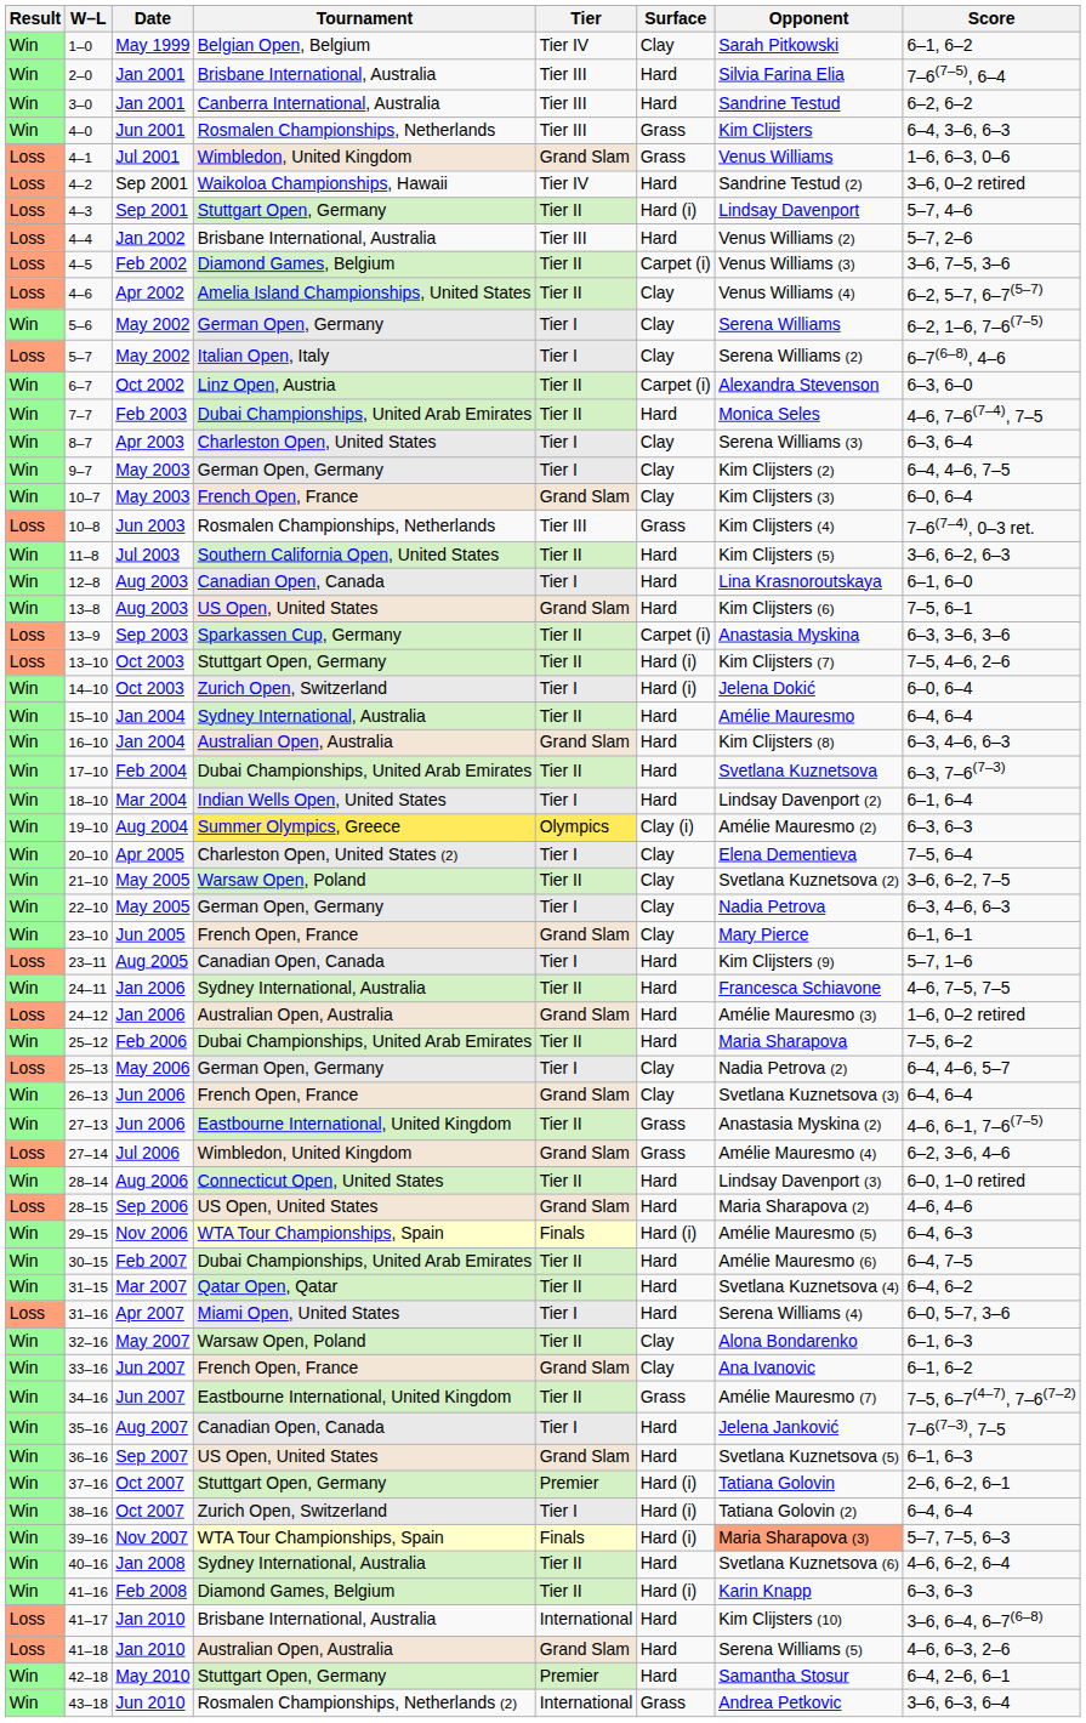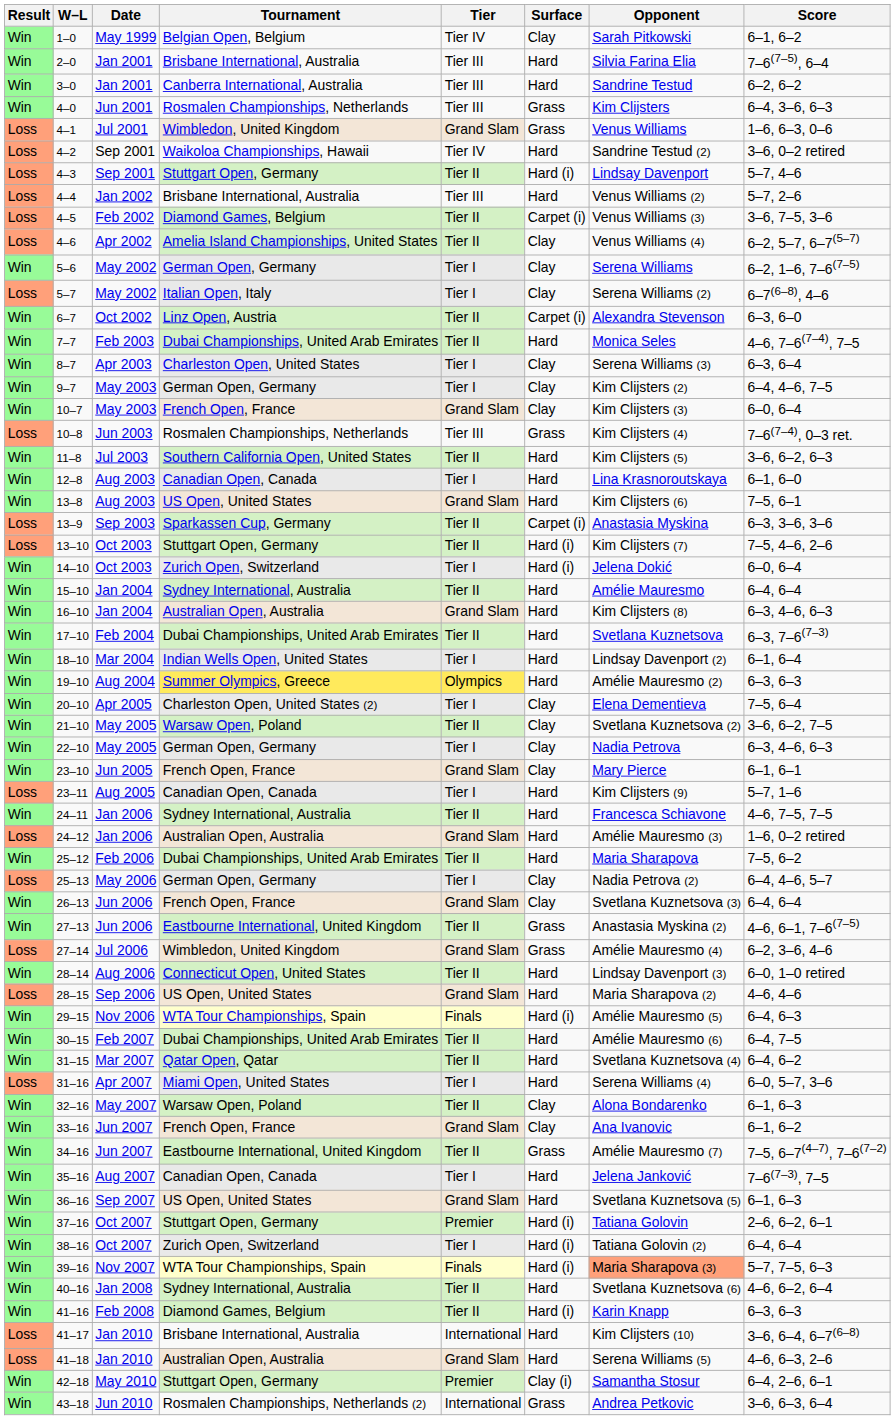 <table class="sortable wikitable">
 <tr>
 <th>Result</th>
 <th class="unsortable">W–L</th>
 <th>Date</th>
 <th>Tournament</th>
 <th>Tier</th>
 <th>Surface</th>
 <th>Opponent</th>
 <th class="unsortable">Score</th>
 </tr>
 <tr>
 <td style="background:#98fb98;">Win</td>
 <td><small>1–0</small></td>
 <td><a href='#'>May 1999</a></td>
 <td><a href='#'>Belgian Open</a>, Belgium</td>
 <td>Tier IV</td>
 <td>Clay</td>
 <td> <a href='#'>Sarah Pitkowski</a></td>
 <td>6–1, 6–2</td>
 </tr>
 <tr>
 <td style="background:#98fb98;">Win</td>
 <td><small>2–0</small></td>
 <td><a href='#'>Jan 2001</a></td>
 <td><a href='#'>Brisbane International</a>, Australia</td>
 <td>Tier III</td>
 <td>Hard</td>
 <td> <a href='#'>Silvia Farina Elia</a></td>
 <td>7–6<sup>(7–5)</sup>, 6–4</td>
 </tr>
 <tr>
 <td style="background:#98fb98;">Win</td>
 <td><small>3–0</small></td>
 <td><a href='#'>Jan 2001</a></td>
 <td><a href='#'>Canberra International</a>, Australia</td>
 <td>Tier III</td>
 <td>Hard</td>
 <td> <a href='#'>Sandrine Testud</a></td>
 <td>6–2, 6–2</td>
 </tr>
 <tr>
 <td style="background:#98fb98;">Win</td>
 <td><small>4–0</small></td>
 <td><a href='#'>Jun 2001</a></td>
 <td><a href='#'>Rosmalen Championships</a>, Netherlands</td>
 <td>Tier III</td>
 <td>Grass</td>
 <td> <a href='#'>Kim Clijsters</a></td>
 <td>6–4, 3–6, 6–3</td>
 </tr>
 <tr>
 <td style="background:#ffa07a;">Loss</td>
 <td><small>4–1</small></td>
 <td><a href='#'>Jul 2001</a></td>
 <td bgcolor="#f3e6d7"><a href='#'>Wimbledon</a>, United Kingdom</td>
 <td bgcolor="#f3e6d7">Grand Slam</td>
 <td>Grass</td>
 <td> <a href='#'>Venus Williams</a></td>
 <td>1–6, 6–3, 0–6</td>
 </tr>
 <tr>
 <td style="background:#ffa07a;">Loss</td>
 <td><small>4–2</small></td>
 <td>Sep 2001</td>
 <td><a href='#'>Waikoloa Championships</a>, Hawaii</td>
 <td>Tier IV</td>
 <td>Hard</td>
 <td> Sandrine Testud <small>(2)</small></td>
 <td>3–6, 0–2 retired</td>
 </tr>
 <tr>
 <td style="background:#ffa07a;">Loss</td>
 <td><small>4–3</small></td>
 <td><a href='#'>Sep 2001</a></td>
 <td bgcolor="#d4f1c5"><a href='#'>Stuttgart Open</a>, Germany</td>
 <td bgcolor="#d4f1c5">Tier II</td>
 <td>Hard (i)</td>
 <td> <a href='#'>Lindsay Davenport</a></td>
 <td>5–7, 4–6</td>
 </tr>
 <tr>
 <td style="background:#ffa07a;">Loss</td>
 <td><small>4–4</small></td>
 <td><a href='#'>Jan 2002</a></td>
 <td>Brisbane International, Australia</td>
 <td>Tier III</td>
 <td>Hard</td>
 <td> Venus Williams <small>(2)</small></td>
 <td>5–7, 2–6</td>
 </tr>
 <tr>
 <td style="background:#ffa07a;">Loss</td>
 <td><small>4–5</small></td>
 <td><a href='#'>Feb 2002</a></td>
 <td bgcolor=#d4f1c5><a href='#'>Diamond Games</a>, Belgium</td>
 <td bgcolor="#d4f1c5">Tier II</td>
 <td>Carpet (i)</td>
 <td> Venus Williams <small>(3)</small></td>
 <td>3–6, 7–5, 3–6</td>
 </tr>
 <tr>
 <td style="background:#ffa07a;">Loss</td>
 <td><small>4–6</small></td>
 <td><a href='#'>Apr 2002</a></td>
 <td bgcolor=#d4f1c5><a href='#'>Amelia Island Championships</a>, United States</td>
 <td bgcolor="#d4f1c5">Tier II</td>
 <td>Clay</td>
 <td> Venus Williams <small>(4)</small></td>
 <td>6–2, 5–7, 6–7<sup>(5–7)</sup></td>
 </tr>
 <tr>
 <td style="background:#98fb98;">Win</td>
 <td><small>5–6</small></td>
 <td><a href='#'>May 2002</a></td>
 <td bgcolor="#e9e9e9"><a href='#'>German Open</a>, Germany</td>
 <td bgcolor="#e9e9e9">Tier I</td>
 <td>Clay</td>
 <td> <a href='#'>Serena Williams</a></td>
 <td>6–2, 1–6, 7–6<sup>(7–5)</sup></td>
 </tr>
 <tr>
 <td style="background:#ffa07a;">Loss</td>
 <td><small>5–7</small></td>
 <td><a href='#'>May 2002</a></td>
 <td bgcolor="#e9e9e9"><a href='#'>Italian Open</a>, Italy</td>
 <td bgcolor="#e9e9e9">Tier I</td>
 <td>Clay</td>
 <td> Serena Williams <small>(2)</small></td>
 <td>6–7<sup>(6–8)</sup>, 4–6</td>
 </tr>
 <tr>
 <td style="background:#98fb98;">Win</td>
 <td><small>6–7</small></td>
 <td><a href='#'>Oct 2002</a></td>
 <td bgcolor=#d4f1c5><a href='#'>Linz Open</a>, Austria</td>
 <td bgcolor=#d4f1c5>Tier II</td>
 <td>Carpet (i)</td>
 <td> <a href='#'>Alexandra Stevenson</a></td>
 <td>6–3, 6–0</td>
 </tr>
 <tr>
 <td style="background:#98fb98;">Win</td>
 <td><small>7–7</small></td>
 <td><a href='#'>Feb 2003</a></td>
 <td bgcolor=#d4f1c5><a href='#'>Dubai Championships</a>, United Arab Emirates</td>
 <td bgcolor=#d4f1c5>Tier II</td>
 <td>Hard</td>
 <td> <a href='#'>Monica Seles</a></td>
 <td>4–6, 7–6<sup>(7–4)</sup>, 7–5</td>
 </tr>
 <tr>
 <td style="background:#98fb98;">Win</td>
 <td><small>8–7</small></td>
 <td><a href='#'>Apr 2003</a></td>
 <td bgcolor="#e9e9e9"><a href='#'>Charleston Open</a>, United States</td>
 <td bgcolor="#e9e9e9">Tier I</td>
 <td>Clay</td>
 <td> Serena Williams <small>(3)</small></td>
 <td>6–3, 6–4</td>
 </tr>
 <tr>
 <td style="background:#98fb98;">Win</td>
 <td><small>9–7</small></td>
 <td><a href='#'>May 2003</a></td>
 <td bgcolor="#e9e9e9">German Open, Germany </td>
 <td bgcolor="#e9e9e9">Tier I</td>
 <td>Clay</td>
 <td> Kim Clijsters <small>(2)</small></td>
 <td>6–4, 4–6, 7–5</td>
 </tr>
 <tr>
 <td style="background:#98fb98;">Win</td>
 <td><small>10–7</small></td>
 <td><a href='#'>May 2003</a></td>
 <td bgcolor="#f3e6d7"><a href='#'>French Open</a>, France</td>
 <td bgcolor="#f3e6d7">Grand Slam</td>
 <td>Clay</td>
 <td> Kim Clijsters <small>(3)</small></td>
 <td>6–0, 6–4</td>
 </tr>
 <tr>
 <td style="background:#ffa07a;">Loss</td>
 <td><small>10–8</small></td>
 <td><a href='#'>Jun 2003</a></td>
 <td>Rosmalen Championships, Netherlands</td>
 <td>Tier III</td>
 <td>Grass</td>
 <td> Kim Clijsters <small>(4)</small></td>
 <td>7–6<sup>(7–4)</sup>, 0–3 ret.</td>
 </tr>
 <tr>
 <td style="background:#98fb98;">Win</td>
 <td><small>11–8</small></td>
 <td><a href='#'>Jul 2003</a></td>
 <td bgcolor=#d4f1c5><a href='#'>Southern California Open</a>, United States</td>
 <td bgcolor=#d4f1c5>Tier II</td>
 <td>Hard</td>
 <td> Kim Clijsters <small>(5)</small></td>
 <td>3–6, 6–2, 6–3</td>
 </tr>
 <tr>
 <td style="background:#98fb98;">Win</td>
 <td><small>12–8</small></td>
 <td><a href='#'>Aug 2003</a></td>
 <td bgcolor="#e9e9e9"><a href='#'>Canadian Open</a>, Canada</td>
 <td bgcolor="#e9e9e9">Tier I</td>
 <td>Hard</td>
 <td> <a href='#'>Lina Krasnoroutskaya</a></td>
 <td>6–1, 6–0</td>
 </tr>
 <tr>
 <td style="background:#98fb98;">Win</td>
 <td><small>13–8</small></td>
 <td><a href='#'>Aug 2003</a></td>
 <td bgcolor="#f3e6d7"><a href='#'>US Open</a>, United States</td>
 <td bgcolor="#f3e6d7">Grand Slam</td>
 <td>Hard</td>
 <td> Kim Clijsters <small>(6)</small></td>
 <td>7–5, 6–1</td>
 </tr>
 <tr>
 <td style="background:#ffa07a;">Loss</td>
 <td><small>13–9</small></td>
 <td><a href='#'>Sep 2003</a></td>
 <td bgcolor=#d4f1c5><a href='#'>Sparkassen Cup</a>, Germany</td>
 <td bgcolor=#d4f1c5>Tier II</td>
 <td>Carpet (i)</td>
 <td> <a href='#'>Anastasia Myskina</a></td>
 <td>6–3, 3–6, 3–6</td>
 </tr>
 <tr>
 <td style="background:#ffa07a;">Loss</td>
 <td><small>13–10</small></td>
 <td><a href='#'>Oct 2003</a></td>
 <td bgcolor=#d4f1c5>Stuttgart Open, Germany</td>
 <td bgcolor=#d4f1c5>Tier II</td>
 <td>Hard (i)</td>
 <td> Kim Clijsters <small>(7)</small></td>
 <td>7–5, 4–6, 2–6</td>
 </tr>
 <tr>
 <td style="background:#98fb98;">Win</td>
 <td><small>14–10</small></td>
 <td><a href='#'>Oct 2003</a></td>
 <td bgcolor="#e9e9e9"><a href='#'>Zurich Open</a>, Switzerland</td>
 <td bgcolor="#e9e9e9">Tier I</td>
 <td>Hard (i)</td>
 <td> <a href='#'>Jelena Dokić</a></td>
 <td>6–0, 6–4</td>
 </tr>
 <tr>
 <td style="background:#98fb98;">Win</td>
 <td><small>15–10</small></td>
 <td><a href='#'>Jan 2004</a></td>
 <td bgcolor=#d4f1c5><a href='#'>Sydney International</a>, Australia</td>
 <td bgcolor=#d4f1c5>Tier II</td>
 <td>Hard</td>
 <td> <a href='#'>Amélie Mauresmo</a></td>
 <td>6–4, 6–4</td>
 </tr>
 <tr>
 <td style="background:#98fb98;">Win</td>
 <td><small>16–10</small></td>
 <td><a href='#'>Jan 2004</a></td>
 <td bgcolor="#f3e6d7"><a href='#'>Australian Open</a>, Australia</td>
 <td bgcolor="#f3e6d7">Grand Slam</td>
 <td>Hard</td>
 <td> Kim Clijsters <small>(8)</small></td>
 <td>6–3, 4–6, 6–3</td>
 </tr>
 <tr>
 <td style="background:#98fb98;">Win</td>
 <td><small>17–10</small></td>
 <td><a href='#'>Feb 2004</a></td>
 <td bgcolor=#d4f1c5>Dubai Championships, United Arab Emirates </td>
 <td bgcolor=#d4f1c5>Tier II</td>
 <td>Hard</td>
 <td> <a href='#'>Svetlana Kuznetsova</a></td>
 <td>6–3, 7–6<sup>(7–3)</sup></td>
 </tr>
 <tr>
 <td style="background:#98fb98;">Win</td>
 <td><small>18–10</small></td>
 <td><a href='#'>Mar 2004</a></td>
 <td bgcolor="#e9e9e9"><a href='#'>Indian Wells Open</a>, United States</td>
 <td bgcolor="#e9e9e9">Tier I</td>
 <td>Hard</td>
 <td> Lindsay Davenport <small>(2)</small></td>
 <td>6–1, 6–4</td>
 </tr>
 <tr>
 <td style="background:#98fb98;">Win</td>
 <td><small>19–10</small></td>
 <td><a href='#'>Aug 2004</a></td>
 <td bgcolor=#FFEA5C><a href='#'>Summer Olympics</a>, Greece</td>
 <td bgcolor=#FFEA5C>Olympics</td>
-<td>Clay (i)</td>
+<td>Hard</td>
 <td> Amélie Mauresmo <small>(2)</small></td>
 <td>6–3, 6–3</td>
 </tr>
 <tr>
 <td style="background:#98fb98;">Win</td>
 <td><small>20–10</small></td>
 <td><a href='#'>Apr 2005</a></td>
 <td bgcolor="#e9e9e9">Charleston Open, United States <small>(2)</small></td>
 <td bgcolor="#e9e9e9">Tier I</td>
 <td>Clay</td>
 <td> <a href='#'>Elena Dementieva</a></td>
 <td>7–5, 6–4</td>
 </tr>
 <tr>
 <td style="background:#98fb98;">Win</td>
 <td><small>21–10</small></td>
 <td><a href='#'>May 2005</a></td>
 <td bgcolor=#d4f1c5><a href='#'>Warsaw Open</a>, Poland</td>
 <td bgcolor=#d4f1c5>Tier II</td>
 <td>Clay</td>
 <td> Svetlana Kuznetsova <small>(2)</small></td>
 <td>3–6, 6–2, 7–5</td>
 </tr>
 <tr>
 <td style="background:#98fb98;">Win</td>
 <td><small>22–10</small></td>
 <td><a href='#'>May 2005</a></td>
 <td bgcolor="#e9e9e9">German Open, Germany </td>
 <td bgcolor="#e9e9e9">Tier I</td>
 <td>Clay</td>
 <td> <a href='#'>Nadia Petrova</a></td>
 <td>6–3, 4–6, 6–3</td>
 </tr>
 <tr>
 <td style="background:#98fb98;">Win</td>
 <td><small>23–10</small></td>
 <td><a href='#'>Jun 2005</a></td>
 <td bgcolor="#f3e6d7">French Open, France </td>
 <td bgcolor="#f3e6d7">Grand Slam</td>
 <td>Clay</td>
 <td> <a href='#'>Mary Pierce</a></td>
 <td>6–1, 6–1</td>
 </tr>
 <tr>
 <td style="background:#ffa07a;">Loss</td>
 <td><small>23–11</small></td>
 <td><a href='#'>Aug 2005</a></td>
 <td bgcolor="#e9e9e9">Canadian Open, Canada</td>
 <td bgcolor="#e9e9e9">Tier I</td>
 <td>Hard</td>
 <td> Kim Clijsters <small>(9)</small></td>
 <td>5–7, 1–6</td>
 </tr>
 <tr>
 <td style="background:#98fb98;">Win</td>
 <td><small>24–11</small></td>
 <td><a href='#'>Jan 2006</a></td>
 <td bgcolor=#d4f1c5>Sydney International, Australia </td>
 <td bgcolor=#d4f1c5>Tier II</td>
 <td>Hard</td>
 <td> <a href='#'>Francesca Schiavone</a></td>
 <td>4–6, 7–5, 7–5</td>
 </tr>
 <tr>
 <td style="background:#ffa07a;">Loss</td>
 <td><small>24–12</small></td>
 <td><a href='#'>Jan 2006</a></td>
 <td bgcolor="#f3e6d7">Australian Open, Australia</td>
 <td bgcolor="#f3e6d7">Grand Slam</td>
 <td>Hard</td>
 <td> Amélie Mauresmo <small>(3)</small></td>
 <td>1–6, 0–2 retired</td>
 </tr>
 <tr>
 <td style="background:#98fb98;">Win</td>
 <td><small>25–12</small></td>
 <td><a href='#'>Feb 2006</a></td>
 <td bgcolor=#d4f1c5>Dubai Championships, United Arab Emirates </td>
 <td bgcolor=#d4f1c5>Tier II</td>
 <td>Hard</td>
 <td> <a href='#'>Maria Sharapova</a></td>
 <td>7–5, 6–2</td>
 </tr>
 <tr>
 <td style="background:#ffa07a;">Loss</td>
 <td><small>25–13</small></td>
 <td><a href='#'>May 2006</a></td>
 <td bgcolor="#e9e9e9">German Open, Germany</td>
 <td bgcolor="#e9e9e9">Tier I</td>
 <td>Clay</td>
 <td> Nadia Petrova <small>(2)</small></td>
 <td>6–4, 4–6, 5–7</td>
 </tr>
 <tr>
 <td style="background:#98fb98;">Win</td>
 <td><small>26–13</small></td>
 <td><a href='#'>Jun 2006</a></td>
 <td bgcolor="#f3e6d7">French Open, France </td>
 <td bgcolor="#f3e6d7">Grand Slam</td>
 <td>Clay</td>
 <td> Svetlana Kuznetsova <small>(3)</small></td>
 <td>6–4, 6–4</td>
 </tr>
 <tr>
 <td style="background:#98fb98;">Win</td>
 <td><small>27–13</small></td>
 <td><a href='#'>Jun 2006</a></td>
 <td bgcolor=#d4f1c5><a href='#'>Eastbourne International</a>, United Kingdom</td>
 <td bgcolor=#d4f1c5>Tier II</td>
 <td>Grass</td>
 <td> Anastasia Myskina <small>(2)</small></td>
 <td>4–6, 6–1, 7–6<sup>(7–5)</sup></td>
 </tr>
 <tr>
 <td style="background:#ffa07a;">Loss</td>
 <td><small>27–14</small></td>
 <td><a href='#'>Jul 2006</a></td>
 <td bgcolor="#f3e6d7">Wimbledon, United Kingdom</td>
 <td bgcolor="#f3e6d7">Grand Slam</td>
 <td>Grass</td>
 <td> Amélie Mauresmo <small>(4)</small></td>
 <td>6–2, 3–6, 4–6</td>
 </tr>
 <tr>
 <td style="background:#98fb98;">Win</td>
 <td><small>28–14</small></td>
 <td><a href='#'>Aug 2006</a></td>
 <td bgcolor=#d4f1c5><a href='#'>Connecticut Open</a>, United States</td>
 <td bgcolor=#d4f1c5>Tier II</td>
 <td>Hard</td>
 <td> Lindsay Davenport <small>(3)</small></td>
 <td>6–0, 1–0 retired</td>
 </tr>
 <tr>
 <td style="background:#ffa07a;">Loss</td>
 <td><small>28–15</small></td>
 <td><a href='#'>Sep 2006</a></td>
 <td bgcolor="#f3e6d7">US Open, United States</td>
 <td bgcolor="#f3e6d7">Grand Slam</td>
 <td>Hard</td>
 <td> Maria Sharapova <small>(2)</small></td>
 <td>4–6, 4–6</td>
 </tr>
 <tr>
 <td style="background:#98FB98;">Win</td>
 <td><small>29–15</small></td>
 <td><a href='#'>Nov 2006</a></td>
 <td bgcolor="#ffffcc"><a href='#'>WTA Tour Championships</a>, Spain</td>
 <td bgcolor="#ffffcc">Finals</td>
 <td>Hard (i)</td>
 <td> Amélie Mauresmo <small>(5)</small></td>
 <td>6–4, 6–3</td>
 </tr>
 <tr>
 <td style="background:#98FB98;">Win</td>
 <td><small>30–15</small></td>
 <td><a href='#'>Feb 2007</a></td>
 <td bgcolor=#d4f1c5>Dubai Championships, United Arab Emirates </td>
 <td bgcolor=#d4f1c5>Tier II</td>
 <td>Hard</td>
 <td> Amélie Mauresmo <small>(6)</small></td>
 <td>6–4, 7–5</td>
 </tr>
 <tr>
 <td style="background:#98FB98;">Win</td>
 <td><small>31–15</small></td>
 <td><a href='#'>Mar 2007</a></td>
 <td bgcolor=#d4f1c5><a href='#'>Qatar Open</a>, Qatar</td>
 <td bgcolor=#d4f1c5>Tier II</td>
 <td>Hard</td>
 <td> Svetlana Kuznetsova <small>(4)</small></td>
 <td>6–4, 6–2</td>
 </tr>
 <tr>
 <td style="background:#ffa07a;">Loss</td>
 <td><small>31–16</small></td>
 <td><a href='#'>Apr 2007</a></td>
 <td bgcolor="#e9e9e9"><a href='#'>Miami Open</a>, United States</td>
 <td bgcolor="#e9e9e9">Tier I</td>
 <td>Hard</td>
 <td> Serena Williams <small>(4)</small></td>
 <td>6–0, 5–7, 3–6</td>
 </tr>
 <tr>
 <td style="background:#98FB98;">Win</td>
 <td><small>32–16</small></td>
 <td><a href='#'>May 2007</a></td>
 <td bgcolor=#d4f1c5>Warsaw Open, Poland </td>
 <td bgcolor=#d4f1c5>Tier II</td>
 <td>Clay</td>
 <td> <a href='#'>Alona Bondarenko</a></td>
 <td>6–1, 6–3</td>
 </tr>
 <tr>
 <td style="background:#98fb98;">Win</td>
 <td><small>33–16</small></td>
 <td><a href='#'>Jun 2007</a></td>
 <td bgcolor="#f3e6d7">French Open, France </td>
 <td bgcolor="#f3e6d7">Grand Slam</td>
 <td>Clay</td>
 <td> <a href='#'>Ana Ivanovic</a></td>
 <td>6–1, 6–2</td>
 </tr>
 <tr>
 <td style="background:#98fb98;">Win</td>
 <td><small>34–16</small></td>
 <td><a href='#'>Jun 2007</a></td>
 <td bgcolor=#d4f1c5>Eastbourne International, United Kingdom </td>
 <td bgcolor=#d4f1c5>Tier II</td>
 <td>Grass</td>
 <td> Amélie Mauresmo <small>(7)</small></td>
 <td>7–5, 6–7<sup>(4–7)</sup>, 7–6<sup>(7–2)</sup></td>
 </tr>
 <tr>
 <td style="background:#98fb98;">Win</td>
 <td><small>35–16</small></td>
 <td><a href='#'>Aug 2007</a></td>
 <td bgcolor="#e9e9e9">Canadian Open, Canada </td>
 <td bgcolor="#e9e9e9">Tier I</td>
 <td>Hard</td>
 <td> <a href='#'>Jelena Janković</a></td>
 <td>7–6<sup>(7–3)</sup>, 7–5</td>
 </tr>
 <tr>
 <td style="background:#98fb98;">Win</td>
 <td><small>36–16</small></td>
 <td><a href='#'>Sep 2007</a></td>
 <td bgcolor="#f3e6d7">US Open, United States </td>
 <td bgcolor="#f3e6d7">Grand Slam</td>
 <td>Hard</td>
 <td> Svetlana Kuznetsova <small>(5)</small></td>
 <td>6–1, 6–3</td>
 </tr>
 <tr>
 <td style="background:#98fb98;">Win</td>
 <td><small>37–16</small></td>
 <td><a href='#'>Oct 2007</a></td>
 <td bgcolor=#d4f1c5>Stuttgart Open, Germany </td>
 <td bgcolor=#d4f1c5>Premier</td>
 <td>Hard (i)</td>
 <td> <a href='#'>Tatiana Golovin</a></td>
 <td>2–6, 6–2, 6–1</td>
 </tr>
 <tr>
 <td style="background:#98fb98;">Win</td>
 <td><small>38–16</small></td>
 <td><a href='#'>Oct 2007</a></td>
 <td bgcolor="#e9e9e9">Zurich Open, Switzerland </td>
 <td bgcolor="#e9e9e9">Tier I</td>
 <td>Hard (i)</td>
 <td> Tatiana Golovin <small>(2)</small></td>
 <td>6–4, 6–4</td>
 </tr>
 <tr>
 <td style="background:#98FB98;">Win</td>
 <td><small>39–16</small></td>
 <td><a href='#'>Nov 2007</a></td>
 <td bgcolor="#ffffcc">WTA Tour Championships, Spain </td>
 <td bgcolor="#ffffcc">Finals</td>
 <td>Hard (i)</td>
 <td style="background: lightsalmon;"> Maria Sharapova <small>(3)</small></td>
 <td>5–7, 7–5, 6–3</td>
 </tr>
 <tr>
 <td style="background:#98fb98;">Win</td>
 <td><small>40–16</small></td>
 <td><a href='#'>Jan 2008</a></td>
 <td bgcolor=#d4f1c5>Sydney International, Australia </td>
 <td bgcolor=#d4f1c5>Tier II</td>
 <td>Hard</td>
 <td> Svetlana Kuznetsova <small>(6)</small></td>
 <td>4–6, 6–2, 6–4</td>
 </tr>
 <tr>
 <td style="background:#98fb98;">Win</td>
 <td><small>41–16</small></td>
 <td><a href='#'>Feb 2008</a></td>
 <td bgcolor=#d4f1c5>Diamond Games, Belgium</td>
 <td bgcolor=#d4f1c5>Tier II</td>
 <td>Hard (i)</td>
 <td> <a href='#'>Karin Knapp</a></td>
 <td>6–3, 6–3</td>
 </tr>
 <tr>
 <td bgcolor="#ffa07a">Loss</td>
 <td><small>41–17</small></td>
 <td><a href='#'>Jan 2010</a></td>
 <td>Brisbane International, Australia</td>
 <td>International</td>
 <td>Hard</td>
 <td> Kim Clijsters <small>(10)</small></td>
 <td>3–6, 6–4, 6–7<sup>(6–8)</sup></td>
 </tr>
 <tr>
 <td style="background:#ffa07a;">Loss</td>
 <td><small>41–18</small></td>
 <td><a href='#'>Jan 2010</a></td>
 <td bgcolor="#f3e6d7">Australian Open, Australia</td>
 <td bgcolor="#f3e6d7">Grand Slam</td>
 <td>Hard</td>
 <td> Serena Williams <small>(5)</small></td>
 <td>4–6, 6–3, 2–6</td>
 </tr>
 <tr>
 <td style="background:#98fb98;">Win</td>
 <td><small>42–18</small></td>
 <td><a href='#'>May 2010</a></td>
 <td bgcolor=#d4f1c5>Stuttgart Open, Germany </td>
 <td bgcolor=#d4f1c5>Premier</td>
-<td>Hard</td>
+<td>Clay (i)</td>
 <td> <a href='#'>Samantha Stosur</a></td>
 <td>6–4, 2–6, 6–1</td>
 </tr>
 <tr>
 <td style="background:#98fb98;">Win</td>
 <td><small>43–18</small></td>
 <td><a href='#'>Jun 2010</a></td>
 <td>Rosmalen Championships, Netherlands <small>(2)</small></td>
 <td>International</td>
 <td>Grass</td>
 <td> <a href='#'>Andrea Petkovic</a></td>
 <td>3–6, 6–3, 6–4</td>
 </tr>
 </table>
